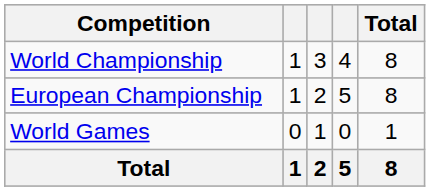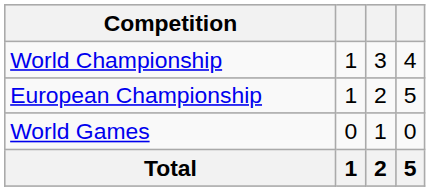 <table class="wikitable" width=30% style="font-size:90%; text-align:center;">
 <tr>
 <th>Competition</th>
 <th></th>
 <th></th>
 <th></th>
-<th>Total</th>
 </tr>
 <tr>
 <td align=left><a href='#'>World Championship</a></td>
 <td>1</td>
 <td>3</td>
 <td>4</td>
-<td>8</td>
 </tr>
 <tr>
 <td align=left><a href='#'>European Championship</a></td>
 <td>1</td>
 <td>2</td>
 <td>5</td>
-<td>8</td>
 </tr>
 <tr>
 <td align=left><a href='#'>World Games</a></td>
 <td>0</td>
 <td>1</td>
 <td>0</td>
-<td>1</td>
 </tr>
 <tr>
 <th>Total</th>
 <th>1</th>
 <th>2</th>
 <th>5</th>
-<th>8</th>
 </tr>
 </table>
